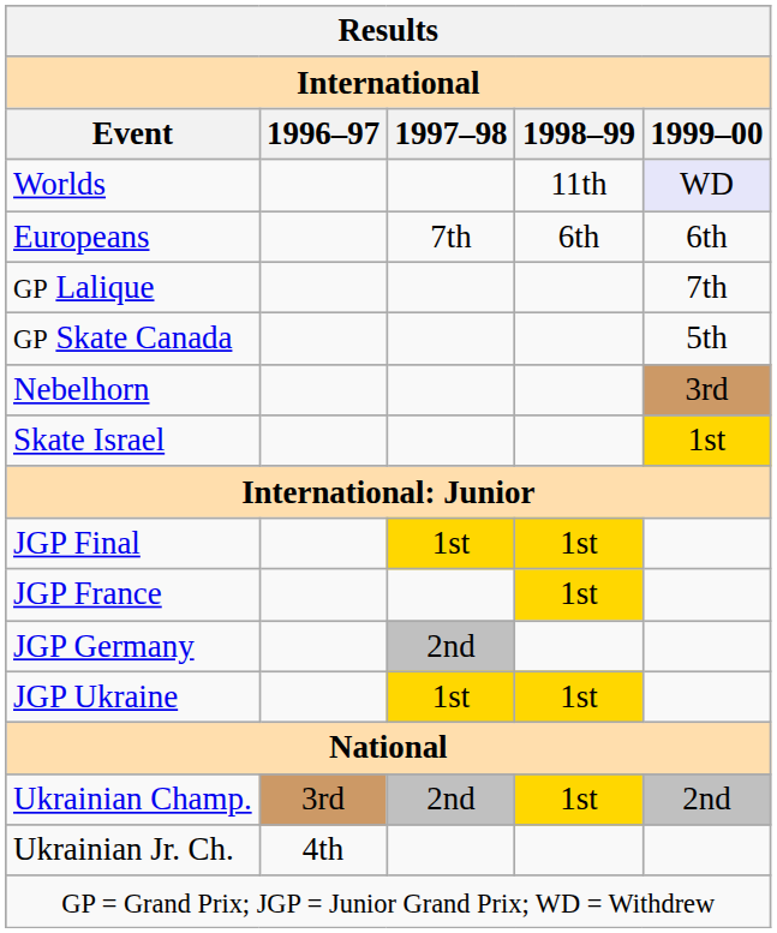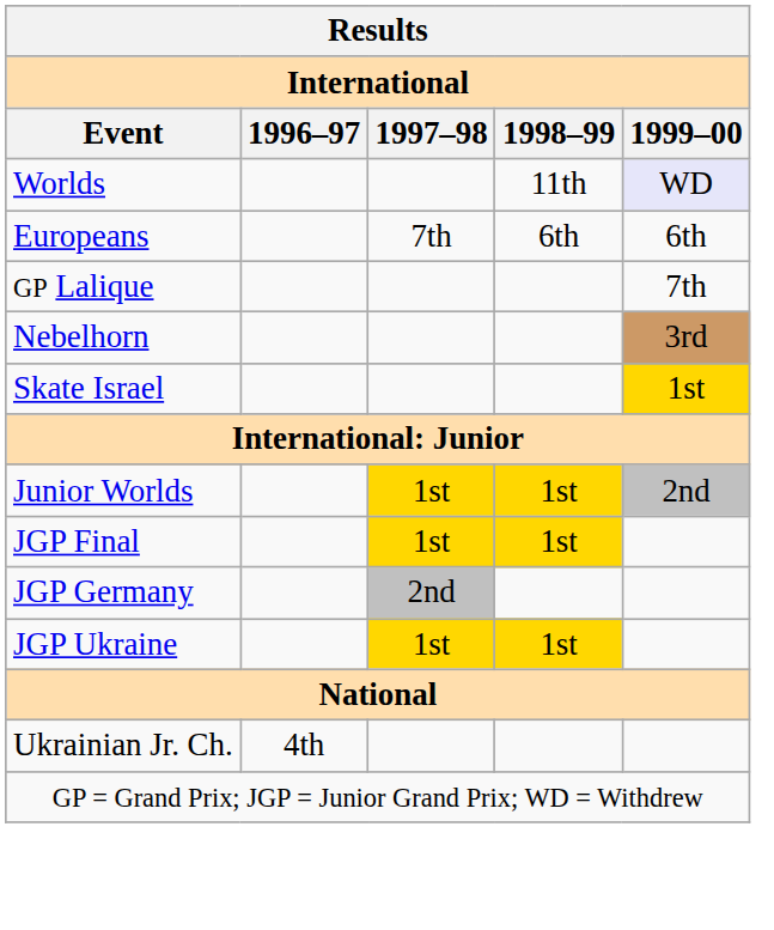 <table class="wikitable" style="text-align:center">
 <tr>
 <th colspan=5 align=center><strong>Results</strong></th>
 </tr>
 <tr>
 <th style="background-color: #ffdead; " colspan=5 align=center><strong>International</strong></th>
 </tr>
 <tr>
 <th>Event</th>
 <th>1996–97</th>
 <th>1997–98</th>
 <th>1998–99</th>
 <th>1999–00</th>
 </tr>
 <tr>
 <td align=left><a href='#'>Worlds</a></td>
 <td></td>
 <td></td>
 <td>11th</td>
 <td style="background: lavender;">WD</td>
 </tr>
 <tr>
 <td align=left><a href='#'>Europeans</a></td>
 <td></td>
 <td>7th</td>
 <td>6th</td>
 <td>6th</td>
 </tr>
 <tr>
 <td align=left><small>GP</small> <a href='#'>Lalique</a></td>
 <td></td>
 <td></td>
 <td></td>
 <td>7th</td>
 </tr>
 <tr>
-<td align=left><small>GP</small> <a href='#'>Skate Canada</a></td>
-<td></td>
-<td></td>
-<td></td>
-<td>5th</td>
-</tr>
-<tr>
 <td align=left><a href='#'>Nebelhorn</a></td>
 <td></td>
 <td></td>
 <td></td>
 <td bgcolor=cc9966>3rd</td>
 </tr>
 <tr>
 <td align=left><a href='#'>Skate Israel</a></td>
 <td></td>
 <td></td>
 <td></td>
 <td bgcolor=gold>1st</td>
 </tr>
 <tr>
 <th style="background-color: #ffdead; " colspan=5 align=center><strong>International: Junior</strong></th>
 </tr>
 <tr>
+<td align=left><a href='#'>Junior Worlds</a></td>
+<td></td>
+<td bgcolor=gold>1st</td>
+<td bgcolor=gold>1st</td>
+<td bgcolor=silver>2nd</td>
+</tr>
+<tr>
 <td align=left><a href='#'>JGP Final</a></td>
 <td></td>
 <td bgcolor=gold>1st</td>
-<td bgcolor=gold>1st</td>
-<td></td>
-</tr>
-<tr>
-<td align=left><a href='#'>JGP France</a></td>
-<td></td>
-<td></td>
 <td bgcolor=gold>1st</td>
 <td></td>
 </tr>
 <tr>
 <td align=left><a href='#'>JGP Germany</a></td>
 <td></td>
 <td bgcolor=silver>2nd</td>
 <td></td>
 <td></td>
 </tr>
 <tr>
 <td align=left><a href='#'>JGP Ukraine</a></td>
 <td></td>
 <td bgcolor=gold>1st</td>
 <td bgcolor=gold>1st</td>
 <td></td>
 </tr>
 <tr>
 <th style="background-color: #ffdead; " colspan=5 align=center><strong>National</strong></th>
 </tr>
 <tr>
-<td align=left><a href='#'>Ukrainian Champ.</a></td>
-<td bgcolor=cc9966>3rd</td>
-<td bgcolor=silver>2nd</td>
-<td bgcolor=gold>1st</td>
-<td bgcolor=silver>2nd</td>
-</tr>
-<tr>
 <td align=left>Ukrainian Jr. Ch.</td>
 <td>4th</td>
 <td></td>
 <td></td>
 <td></td>
 </tr>
 <tr>
 <td colspan=5 align=center><small> GP = Grand Prix; JGP = Junior Grand Prix; WD = Withdrew </small></td>
 </tr>
 </table>
